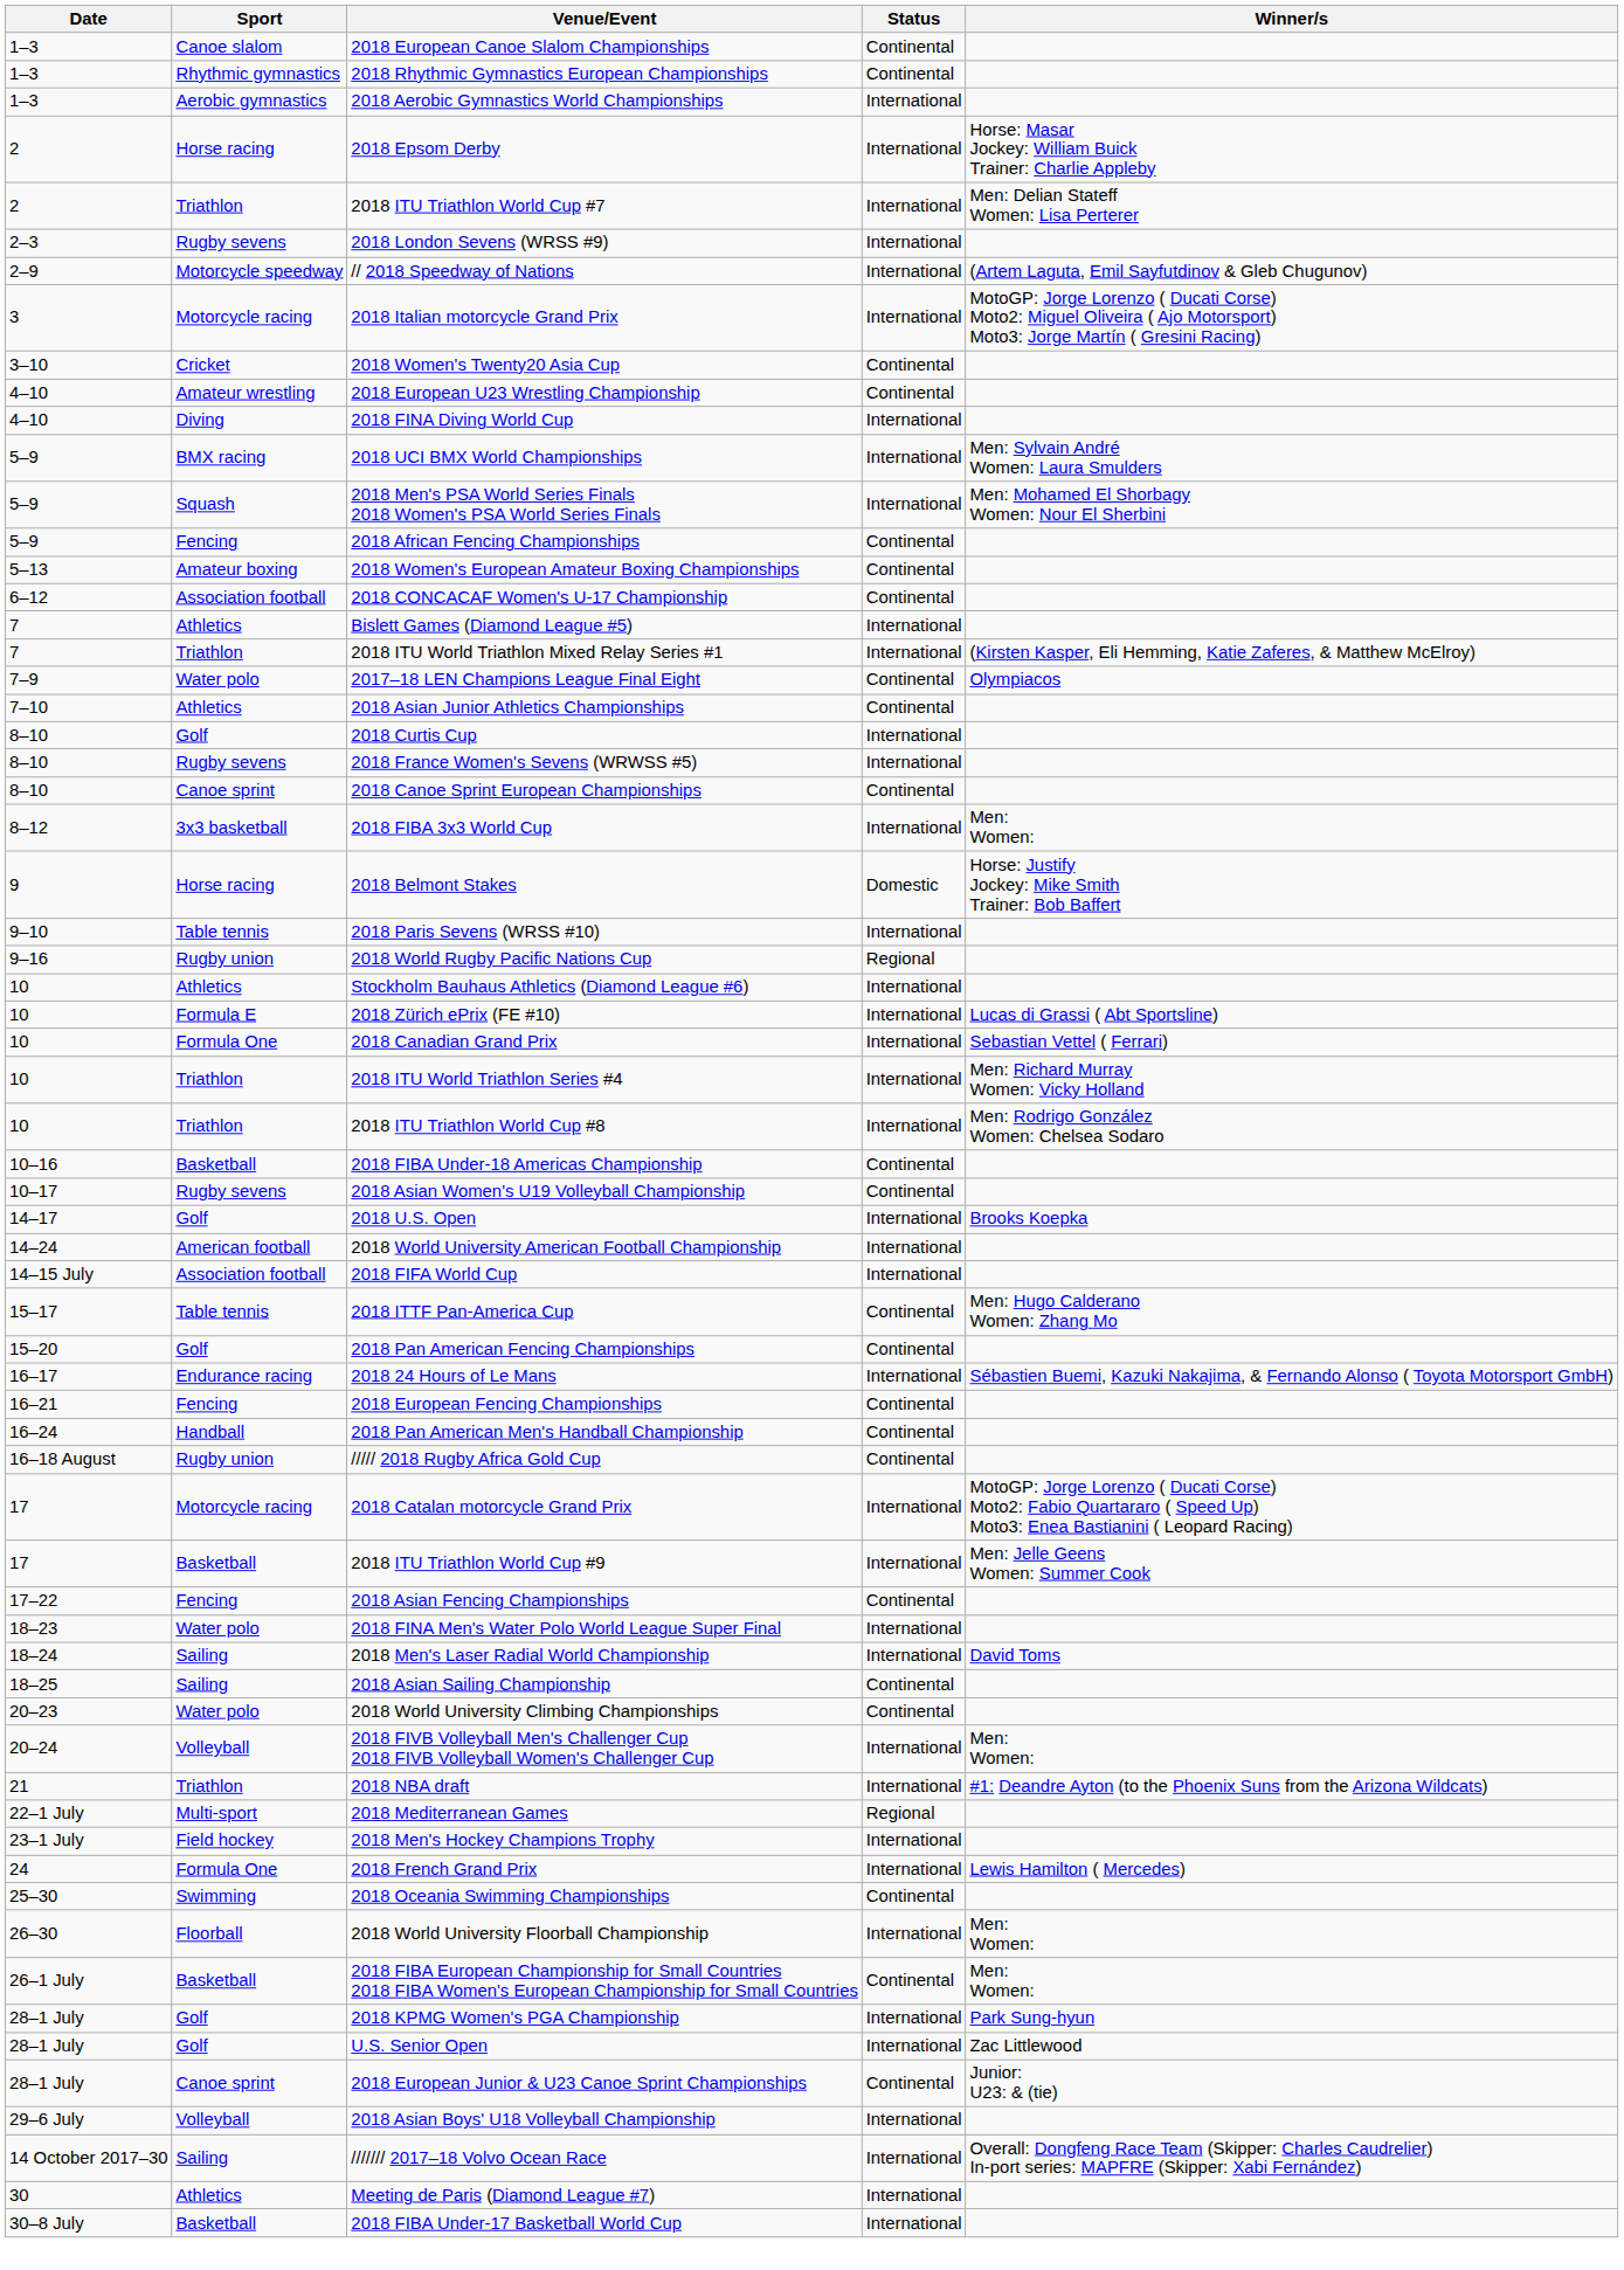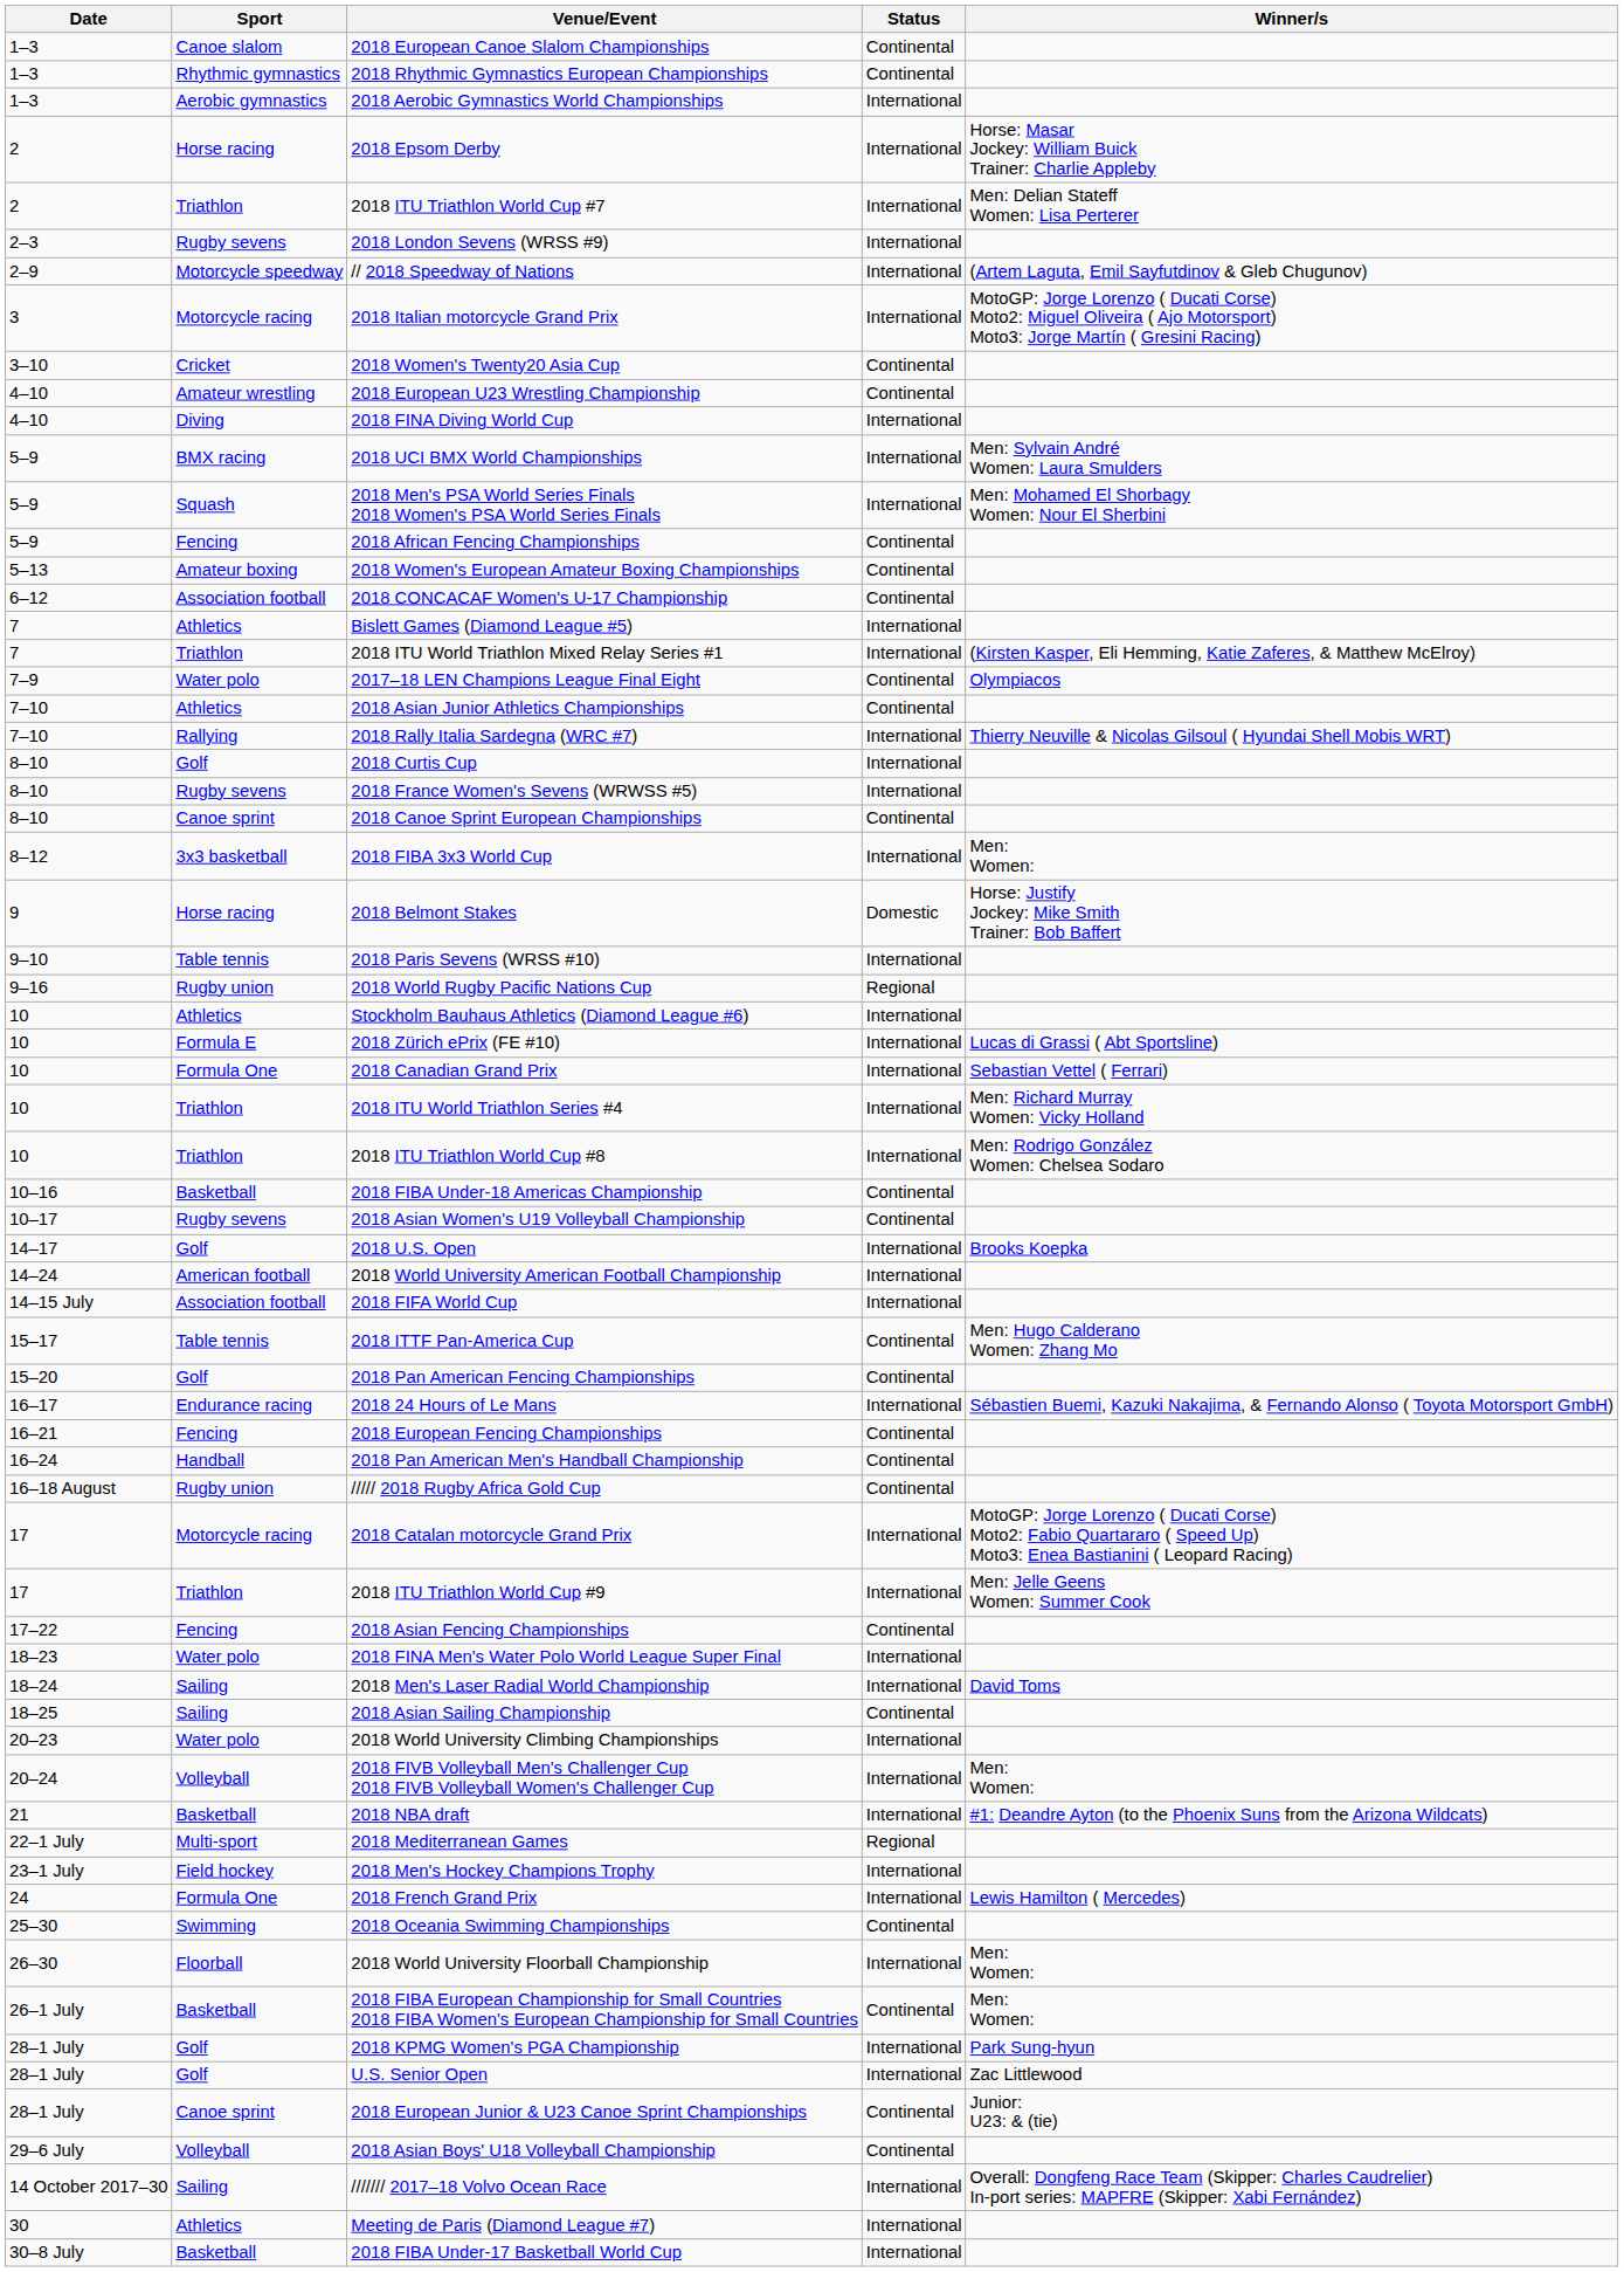 <table class="wikitable sortable">
 <tr>
 <th>Date</th>
 <th>Sport</th>
 <th>Venue/Event</th>
 <th>Status</th>
 <th>Winner/s</th>
 </tr>
 <tr>
 <td>1–3</td>
 <td><a href='#'>Canoe slalom</a></td>
 <td> <a href='#'>2018 European Canoe Slalom Championships</a></td>
 <td>Continental</td>
 <td></td>
 </tr>
 <tr>
 <td>1–3</td>
 <td><a href='#'>Rhythmic gymnastics</a></td>
 <td> <a href='#'>2018 Rhythmic Gymnastics European Championships</a></td>
 <td>Continental</td>
 <td></td>
 </tr>
 <tr>
 <td>1–3</td>
 <td><a href='#'>Aerobic gymnastics</a></td>
 <td> <a href='#'>2018 Aerobic Gymnastics World Championships</a></td>
 <td>International</td>
 <td></td>
 </tr>
 <tr>
 <td>2</td>
 <td><a href='#'>Horse racing</a></td>
 <td> <a href='#'>2018 Epsom Derby</a></td>
 <td>International</td>
 <td>Horse:  <a href='#'>Masar</a><br>Jockey:  <a href='#'>William Buick</a><br>Trainer:  <a href='#'>Charlie Appleby</a></td>
 </tr>
 <tr>
 <td>2</td>
 <td><a href='#'>Triathlon</a></td>
 <td> 2018 <a href='#'>ITU Triathlon World Cup</a> #7</td>
 <td>International</td>
 <td>Men:  Delian Stateff<br>Women:  <a href='#'>Lisa Perterer</a></td>
 </tr>
 <tr>
 <td>2–3</td>
 <td><a href='#'>Rugby sevens</a></td>
 <td> <a href='#'>2018 London Sevens</a> (WRSS #9)</td>
 <td>International</td>
 <td></td>
 </tr>
 <tr>
 <td>2–9</td>
 <td><a href='#'>Motorcycle speedway</a></td>
 <td>// <a href='#'>2018 Speedway of Nations</a></td>
 <td>International</td>
 <td> (<a href='#'>Artem Laguta</a>, <a href='#'>Emil Sayfutdinov</a> & Gleb Chugunov)</td>
 </tr>
 <tr>
 <td>3</td>
 <td><a href='#'>Motorcycle racing</a></td>
 <td> <a href='#'>2018 Italian motorcycle Grand Prix</a></td>
 <td>International</td>
 <td>MotoGP:  <a href='#'>Jorge Lorenzo</a> ( <a href='#'>Ducati Corse</a>)<br>Moto2:  <a href='#'>Miguel Oliveira</a> ( <a href='#'>Ajo Motorsport</a>)<br>Moto3:  <a href='#'>Jorge Martín</a> ( <a href='#'>Gresini Racing</a>)</td>
 </tr>
 <tr>
 <td>3–10</td>
 <td><a href='#'>Cricket</a></td>
 <td> <a href='#'>2018 Women's Twenty20 Asia Cup</a></td>
 <td>Continental</td>
 <td></td>
 </tr>
 <tr>
 <td>4–10</td>
 <td><a href='#'>Amateur wrestling</a></td>
 <td> <a href='#'>2018 European U23 Wrestling Championship</a></td>
 <td>Continental</td>
 <td></td>
 </tr>
 <tr>
 <td>4–10</td>
 <td><a href='#'>Diving</a></td>
 <td> <a href='#'>2018 FINA Diving World Cup</a></td>
 <td>International</td>
 <td></td>
 </tr>
 <tr>
 <td>5–9</td>
 <td><a href='#'>BMX racing</a></td>
 <td> <a href='#'>2018 UCI BMX World Championships</a></td>
 <td>International</td>
 <td>Men:  <a href='#'>Sylvain André</a><br>Women:  <a href='#'>Laura Smulders</a></td>
 </tr>
 <tr>
 <td>5–9</td>
 <td><a href='#'>Squash</a></td>
 <td> <a href='#'>2018 Men's PSA World Series Finals</a><br> <a href='#'>2018 Women's PSA World Series Finals</a></td>
 <td>International</td>
 <td>Men:  <a href='#'>Mohamed El Shorbagy</a><br>Women:  <a href='#'>Nour El Sherbini</a></td>
 </tr>
 <tr>
 <td>5–9</td>
 <td><a href='#'>Fencing</a></td>
 <td> <a href='#'>2018 African Fencing Championships</a></td>
 <td>Continental</td>
 <td></td>
 </tr>
 <tr>
 <td>5–13</td>
 <td><a href='#'>Amateur boxing</a></td>
 <td> <a href='#'>2018 Women's European Amateur Boxing Championships</a></td>
 <td>Continental</td>
 <td></td>
 </tr>
 <tr>
 <td>6–12</td>
 <td><a href='#'>Association football</a></td>
 <td> <a href='#'>2018 CONCACAF Women's U-17 Championship</a></td>
 <td>Continental</td>
 <td></td>
 </tr>
 <tr>
 <td>7</td>
 <td><a href='#'>Athletics</a></td>
 <td> <a href='#'>Bislett Games</a> (<a href='#'>Diamond League #5</a>)</td>
 <td>International</td>
 <td></td>
 </tr>
 <tr>
 <td>7</td>
 <td><a href='#'>Triathlon</a></td>
 <td> 2018 ITU World Triathlon Mixed Relay Series #1</td>
 <td>International</td>
 <td> (<a href='#'>Kirsten Kasper</a>, Eli Hemming, <a href='#'>Katie Zaferes</a>, & Matthew McElroy)</td>
 </tr>
 <tr>
 <td>7–9</td>
 <td><a href='#'>Water polo</a></td>
 <td> <a href='#'>2017–18 LEN Champions League Final Eight</a></td>
 <td>Continental</td>
 <td> <a href='#'>Olympiacos</a></td>
 </tr>
 <tr>
 <td>7–10</td>
 <td><a href='#'>Athletics</a></td>
 <td> <a href='#'>2018 Asian Junior Athletics Championships</a></td>
 <td>Continental</td>
 <td></td>
+</tr>
+<tr>
+<td>7–10</td>
+<td><a href='#'>Rallying</a></td>
+<td> <a href='#'>2018 Rally Italia Sardegna</a> (<a href='#'>WRC #7</a>)</td>
+<td>International</td>
+<td> <a href='#'>Thierry Neuville</a> & <a href='#'>Nicolas Gilsoul</a> ( <a href='#'>Hyundai Shell Mobis WRT</a>)</td>
 </tr>
 <tr>
 <td>8–10</td>
 <td><a href='#'>Golf</a></td>
 <td> <a href='#'>2018 Curtis Cup</a></td>
 <td>International</td>
 <td></td>
 </tr>
 <tr>
 <td>8–10</td>
 <td><a href='#'>Rugby sevens</a></td>
 <td> <a href='#'>2018 France Women's Sevens</a> (WRWSS #5)</td>
 <td>International</td>
 <td></td>
 </tr>
 <tr>
 <td>8–10</td>
 <td><a href='#'>Canoe sprint</a></td>
 <td> <a href='#'>2018 Canoe Sprint European Championships</a></td>
 <td>Continental</td>
 <td></td>
 </tr>
 <tr>
 <td>8–12</td>
 <td><a href='#'>3x3 basketball</a></td>
 <td> <a href='#'>2018 FIBA 3x3 World Cup</a></td>
 <td>International</td>
 <td>Men: <br>Women: </td>
 </tr>
 <tr>
 <td>9</td>
 <td><a href='#'>Horse racing</a></td>
 <td> <a href='#'>2018 Belmont Stakes</a></td>
 <td>Domestic</td>
 <td>Horse:  <a href='#'>Justify</a><br>Jockey:  <a href='#'>Mike Smith</a><br>Trainer:  <a href='#'>Bob Baffert</a></td>
 </tr>
 <tr>
 <td>9–10</td>
 <td><a href='#'>Table tennis</a></td>
 <td> <a href='#'>2018 Paris Sevens</a> (WRSS #10)</td>
 <td>International</td>
 <td></td>
 </tr>
 <tr>
 <td>9–16</td>
 <td><a href='#'>Rugby union</a></td>
 <td> <a href='#'>2018 World Rugby Pacific Nations Cup</a></td>
 <td>Regional</td>
 <td></td>
 </tr>
 <tr>
 <td>10</td>
 <td><a href='#'>Athletics</a></td>
 <td> <a href='#'>Stockholm Bauhaus Athletics</a> (<a href='#'>Diamond League #6</a>)</td>
 <td>International</td>
 <td></td>
 </tr>
 <tr>
 <td>10</td>
 <td><a href='#'>Formula E</a></td>
 <td> <a href='#'>2018 Zürich ePrix</a> (FE #10)</td>
 <td>International</td>
 <td> <a href='#'>Lucas di Grassi</a> ( <a href='#'>Abt Sportsline</a>)</td>
 </tr>
 <tr>
 <td>10</td>
 <td><a href='#'>Formula One</a></td>
 <td> <a href='#'>2018 Canadian Grand Prix</a></td>
 <td>International</td>
 <td> <a href='#'>Sebastian Vettel</a> ( <a href='#'>Ferrari</a>)</td>
 </tr>
 <tr>
 <td>10</td>
 <td><a href='#'>Triathlon</a></td>
 <td> <a href='#'>2018 ITU World Triathlon Series</a> #4</td>
 <td>International</td>
 <td>Men:  <a href='#'>Richard Murray</a><br>Women:  <a href='#'>Vicky Holland</a></td>
 </tr>
 <tr>
 <td>10</td>
 <td><a href='#'>Triathlon</a></td>
 <td> 2018 <a href='#'>ITU Triathlon World Cup</a> #8</td>
 <td>International</td>
 <td>Men:  <a href='#'>Rodrigo González</a><br>Women:  Chelsea Sodaro</td>
 </tr>
 <tr>
 <td>10–16</td>
 <td><a href='#'>Basketball</a></td>
 <td> <a href='#'>2018 FIBA Under-18 Americas Championship</a></td>
 <td>Continental</td>
 <td></td>
 </tr>
 <tr>
 <td>10–17</td>
 <td><a href='#'>Rugby sevens</a></td>
 <td> <a href='#'>2018 Asian Women's U19 Volleyball Championship</a></td>
 <td>Continental</td>
 <td></td>
 </tr>
 <tr>
 <td>14–17</td>
 <td><a href='#'>Golf</a></td>
 <td> <a href='#'>2018 U.S. Open</a></td>
 <td>International</td>
 <td> <a href='#'>Brooks Koepka</a></td>
 </tr>
 <tr>
 <td>14–24</td>
 <td><a href='#'>American football</a></td>
 <td> 2018 <a href='#'>World University American Football Championship</a></td>
 <td>International</td>
 <td></td>
 </tr>
 <tr>
 <td>14–15 July</td>
 <td><a href='#'>Association football</a></td>
 <td> <a href='#'>2018 FIFA World Cup</a></td>
 <td>International</td>
 <td></td>
 </tr>
 <tr>
 <td>15–17</td>
 <td><a href='#'>Table tennis</a></td>
 <td> <a href='#'>2018 ITTF Pan-America Cup</a></td>
 <td>Continental</td>
 <td>Men:  <a href='#'>Hugo Calderano</a><br>Women:  <a href='#'>Zhang Mo</a></td>
 </tr>
 <tr>
 <td>15–20</td>
 <td><a href='#'>Golf</a></td>
 <td> <a href='#'>2018 Pan American Fencing Championships</a></td>
 <td>Continental</td>
 <td></td>
 </tr>
 <tr>
 <td>16–17</td>
 <td><a href='#'>Endurance racing</a></td>
 <td> <a href='#'>2018 24 Hours of Le Mans</a></td>
 <td>International</td>
 <td> <a href='#'>Sébastien Buemi</a>,  <a href='#'>Kazuki Nakajima</a>, &  <a href='#'>Fernando Alonso</a> ( <a href='#'>Toyota Motorsport GmbH</a>)</td>
 </tr>
 <tr>
 <td>16–21</td>
 <td><a href='#'>Fencing</a></td>
 <td> <a href='#'>2018 European Fencing Championships</a></td>
 <td>Continental</td>
 <td></td>
 </tr>
 <tr>
 <td>16–24</td>
 <td><a href='#'>Handball</a></td>
 <td> <a href='#'>2018 Pan American Men's Handball Championship</a></td>
 <td>Continental</td>
 <td></td>
 </tr>
 <tr>
 <td>16–18 August</td>
 <td><a href='#'>Rugby union</a></td>
 <td>///// <a href='#'>2018 Rugby Africa Gold Cup</a></td>
 <td>Continental</td>
 <td></td>
 </tr>
 <tr>
 <td>17</td>
 <td><a href='#'>Motorcycle racing</a></td>
 <td> <a href='#'>2018 Catalan motorcycle Grand Prix</a></td>
 <td>International</td>
 <td>MotoGP:  <a href='#'>Jorge Lorenzo</a> ( <a href='#'>Ducati Corse</a>)<br>Moto2:  <a href='#'>Fabio Quartararo</a> ( <a href='#'>Speed Up</a>)<br>Moto3:  <a href='#'>Enea Bastianini</a> ( Leopard Racing)</td>
 </tr>
 <tr>
 <td>17</td>
-<td><a href='#'>Basketball</a></td>
+<td><a href='#'>Triathlon</a></td>
 <td> 2018 <a href='#'>ITU Triathlon World Cup</a> #9</td>
 <td>International</td>
 <td>Men:  <a href='#'>Jelle Geens</a><br>Women:  <a href='#'>Summer Cook</a></td>
 </tr>
 <tr>
 <td>17–22</td>
 <td><a href='#'>Fencing</a></td>
 <td> <a href='#'>2018 Asian Fencing Championships</a></td>
 <td>Continental</td>
 <td></td>
 </tr>
 <tr>
 <td>18–23</td>
 <td><a href='#'>Water polo</a></td>
 <td> <a href='#'>2018 FINA Men's Water Polo World League Super Final</a></td>
 <td>International</td>
 <td></td>
 </tr>
 <tr>
 <td>18–24</td>
 <td><a href='#'>Sailing</a></td>
 <td> 2018 <a href='#'>Men's Laser Radial World Championship</a></td>
 <td>International</td>
 <td> <a href='#'>David Toms</a></td>
 </tr>
 <tr>
 <td>18–25</td>
 <td><a href='#'>Sailing</a></td>
 <td> <a href='#'>2018 Asian Sailing Championship</a></td>
 <td>Continental</td>
 <td></td>
 </tr>
 <tr>
 <td>20–23</td>
 <td><a href='#'>Water polo</a></td>
 <td> 2018 World University Climbing Championships</td>
-<td>Continental</td>
+<td>International</td>
 <td></td>
 </tr>
 <tr>
 <td>20–24</td>
 <td><a href='#'>Volleyball</a></td>
 <td> <a href='#'>2018 FIVB Volleyball Men's Challenger Cup</a><br> <a href='#'>2018 FIVB Volleyball Women's Challenger Cup</a></td>
 <td>International</td>
 <td>Men: <br>Women: </td>
 </tr>
 <tr>
 <td>21</td>
-<td><a href='#'>Triathlon</a></td>
+<td><a href='#'>Basketball</a></td>
 <td> <a href='#'>2018 NBA draft</a></td>
 <td>International</td>
 <td><a href='#'>#1:</a>  <a href='#'>Deandre Ayton</a> (to the  <a href='#'>Phoenix Suns</a> from the  <a href='#'>Arizona Wildcats</a>)</td>
 </tr>
 <tr>
 <td>22–1 July</td>
 <td><a href='#'>Multi-sport</a></td>
 <td> <a href='#'>2018 Mediterranean Games</a></td>
 <td>Regional</td>
 <td></td>
 </tr>
 <tr>
 <td>23–1 July</td>
 <td><a href='#'>Field hockey</a></td>
 <td> <a href='#'>2018 Men's Hockey Champions Trophy</a></td>
 <td>International</td>
 <td></td>
 </tr>
 <tr>
 <td>24</td>
 <td><a href='#'>Formula One</a></td>
 <td> <a href='#'>2018 French Grand Prix</a></td>
 <td>International</td>
 <td> <a href='#'>Lewis Hamilton</a> ( <a href='#'>Mercedes</a>)</td>
 </tr>
 <tr>
 <td>25–30</td>
 <td><a href='#'>Swimming</a></td>
 <td> <a href='#'>2018 Oceania Swimming Championships</a></td>
 <td>Continental</td>
 <td></td>
 </tr>
 <tr>
 <td>26–30</td>
 <td><a href='#'>Floorball</a></td>
 <td> 2018 World University Floorball Championship</td>
 <td>International</td>
 <td>Men: <br>Women: </td>
 </tr>
 <tr>
 <td>26–1 July</td>
 <td><a href='#'>Basketball</a></td>
 <td> <a href='#'>2018 FIBA European Championship for Small Countries</a><br> <a href='#'>2018 FIBA Women's European Championship for Small Countries</a></td>
 <td>Continental</td>
 <td>Men: <br>Women: </td>
 </tr>
 <tr>
 <td>28–1 July</td>
 <td><a href='#'>Golf</a></td>
 <td> <a href='#'>2018 KPMG Women's PGA Championship</a></td>
 <td>International</td>
 <td> <a href='#'>Park Sung-hyun</a></td>
 </tr>
 <tr>
 <td>28–1 July</td>
 <td><a href='#'>Golf</a></td>
 <td> <a href='#'>U.S. Senior Open</a></td>
 <td>International</td>
 <td> Zac Littlewood</td>
 </tr>
 <tr>
 <td>28–1 July</td>
 <td><a href='#'>Canoe sprint</a></td>
 <td> <a href='#'>2018 European Junior & U23 Canoe Sprint Championships</a></td>
 <td>Continental</td>
 <td>Junior: <br>U23:  &  (tie)</td>
 </tr>
 <tr>
 <td>29–6 July</td>
 <td><a href='#'>Volleyball</a></td>
 <td> <a href='#'>2018 Asian Boys' U18 Volleyball Championship</a></td>
-<td>International</td>
+<td>Continental</td>
 <td></td>
 </tr>
 <tr>
 <td>14 October 2017–30</td>
 <td><a href='#'>Sailing</a></td>
 <td>/////// <a href='#'>2017–18 Volvo Ocean Race</a></td>
 <td>International</td>
 <td>Overall:  <a href='#'>Dongfeng Race Team</a> (Skipper:  <a href='#'>Charles Caudrelier</a>)<br>In-port series:  <a href='#'>MAPFRE</a> (Skipper:  <a href='#'>Xabi Fernández</a>)</td>
 </tr>
 <tr>
 <td>30</td>
 <td><a href='#'>Athletics</a></td>
 <td> <a href='#'>Meeting de Paris</a> (<a href='#'>Diamond League #7</a>)</td>
 <td>International</td>
 <td></td>
 </tr>
 <tr>
 <td>30–8 July</td>
 <td><a href='#'>Basketball</a></td>
 <td> <a href='#'>2018 FIBA Under-17 Basketball World Cup</a></td>
 <td>International</td>
 <td></td>
 </tr>
 </table>
